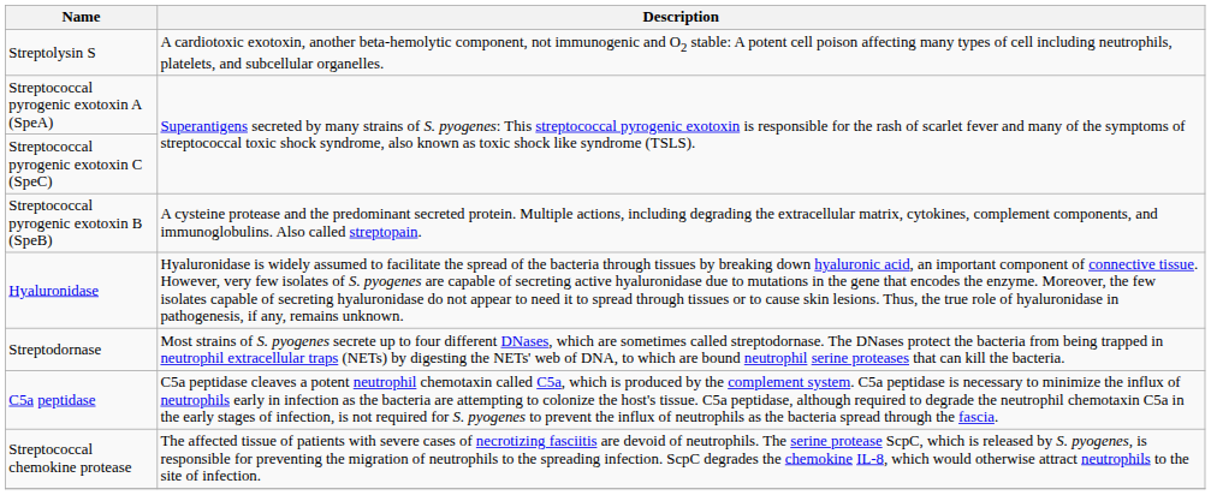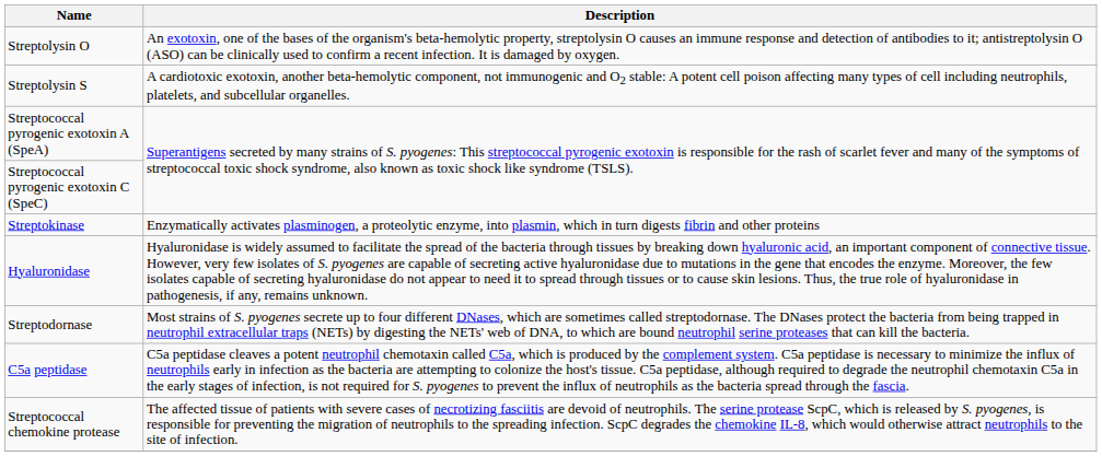 <table class="wikitable" font-size:85%; margin-left:15px">
 <tr>
 <th>Name</th>
 <th>Description</th>
+</tr>
+<tr>
+<td>Streptolysin O</td>
+<td>An <a href='#'>exotoxin</a>, one of the bases of the organism's beta-hemolytic property, streptolysin O causes an immune response and detection of antibodies to it; antistreptolysin O (ASO) can be clinically used to confirm a recent infection.  It is damaged by oxygen.</td>
 </tr>
 <tr>
 <td>Streptolysin S</td>
 <td>A cardiotoxic exotoxin, another beta-hemolytic component, not immunogenic and O<sub>2</sub> stable: A potent cell poison affecting many types of cell including neutrophils, platelets, and subcellular organelles.</td>
 </tr>
 <tr>
 <td>Streptococcal pyrogenic exotoxin A (SpeA)</td>
 <td rowspan=2><a href='#'>Superantigens</a> secreted by many strains of <em>S. pyogenes</em>:  This <a href='#'>streptococcal pyrogenic exotoxin</a> is responsible for the rash of scarlet fever and many of the symptoms of streptococcal toxic shock syndrome, also known as toxic shock like syndrome (TSLS).</td>
 </tr>
 <tr>
 <td>Streptococcal pyrogenic exotoxin C (SpeC)</td>
 </tr>
 <tr>
-<td>Streptococcal pyrogenic exotoxin B (SpeB)</td>
-<td>A cysteine protease and the predominant secreted protein. Multiple actions, including degrading the extracellular matrix, cytokines, complement components, and immunoglobulins. Also called <a href='#'>streptopain</a>.</td>
+<td><a href='#'>Streptokinase</a></td>
+<td>Enzymatically activates <a href='#'>plasminogen</a>, a proteolytic enzyme, into <a href='#'>plasmin</a>, which in turn digests <a href='#'>fibrin</a> and other proteins</td>
 </tr>
 <tr>
 <td><a href='#'>Hyaluronidase</a></td>
 <td>Hyaluronidase is widely assumed to facilitate the spread of the bacteria through tissues by breaking down <a href='#'>hyaluronic acid</a>, an important component of <a href='#'>connective tissue</a>.  However, very few isolates of <em>S. pyogenes</em> are capable of secreting active hyaluronidase due to mutations in the gene that encodes the enzyme.  Moreover, the few isolates capable of secreting hyaluronidase do not appear to need it to spread through tissues or to cause skin lesions.  Thus, the true role of hyaluronidase in pathogenesis, if any, remains unknown.</td>
 </tr>
 <tr>
 <td>Streptodornase</td>
 <td>Most strains of <em>S. pyogenes</em> secrete up to four different <a href='#'>DNases</a>, which are sometimes called streptodornase. The DNases protect the bacteria from being trapped in <a href='#'>neutrophil extracellular traps</a> (NETs) by digesting the NETs' web of DNA, to which are bound <a href='#'>neutrophil</a> <a href='#'>serine proteases</a> that can kill the bacteria.</td>
 </tr>
 <tr>
 <td><a href='#'>C5a</a> <a href='#'>peptidase</a></td>
 <td>C5a peptidase cleaves a potent <a href='#'>neutrophil</a> chemotaxin called <a href='#'>C5a</a>, which is produced by the <a href='#'>complement system</a>.  C5a peptidase is necessary to minimize the influx of <a href='#'>neutrophils</a> early in infection as the bacteria are attempting to colonize the host's tissue. C5a peptidase, although required to degrade the neutrophil chemotaxin C5a in the early stages of infection, is not required for <em>S. pyogenes</em> to prevent the influx of neutrophils as the bacteria spread through the <a href='#'>fascia</a>.</td>
 </tr>
 <tr>
 <td>Streptococcal chemokine protease</td>
 <td>The affected tissue of patients with severe cases of <a href='#'>necrotizing fasciitis</a> are devoid of neutrophils. The <a href='#'>serine protease</a> ScpC, which is released by <em>S. pyogenes</em>, is responsible for preventing the migration of neutrophils to the spreading infection. ScpC degrades the <a href='#'>chemokine</a> <a href='#'>IL-8</a>, which would otherwise attract <a href='#'>neutrophils</a> to the site of infection.</td>
 </tr>
 <tr>
 </tr>
 </table>
